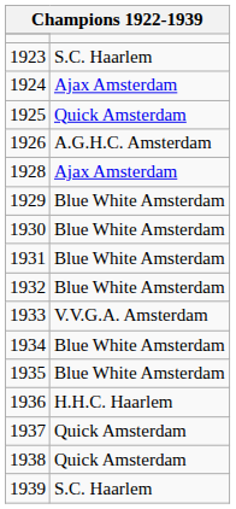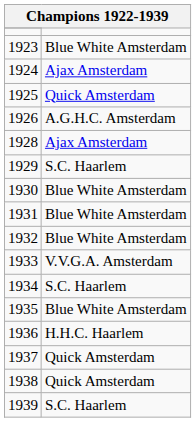 <table class="wikitable collapsible">
 <tr>
 <th colspan="2">Champions 1922-1939</th>
 </tr>
 <tr 2019 cardinals lost>
 </tr>
 <tr>
 <td></td>
 </tr>
 <tr>
 <td>1923</td>
-<td>S.C. Haarlem</td>
+<td>Blue White Amsterdam</td>
 </tr>
 <tr>
 <td>1924</td>
 <td><a href='#'>Ajax Amsterdam</a></td>
 </tr>
 <tr>
 <td>1925</td>
 <td><a href='#'>Quick Amsterdam</a></td>
 </tr>
 <tr>
 <td>1926</td>
 <td>A.G.H.C. Amsterdam</td>
 </tr>
 <tr>
 <td>1928</td>
 <td><a href='#'>Ajax Amsterdam</a></td>
 </tr>
 <tr>
 <td>1929</td>
-<td>Blue White Amsterdam</td>
+<td>S.C. Haarlem</td>
 </tr>
 <tr>
 <td>1930</td>
 <td>Blue White Amsterdam</td>
 </tr>
 <tr>
 <td>1931</td>
 <td>Blue White Amsterdam</td>
 </tr>
 <tr>
 <td>1932</td>
 <td>Blue White Amsterdam</td>
 </tr>
 <tr>
 <td>1933</td>
 <td>V.V.G.A. Amsterdam</td>
 </tr>
 <tr>
 <td>1934</td>
-<td>Blue White Amsterdam</td>
+<td>S.C. Haarlem</td>
 </tr>
 <tr>
 <td>1935</td>
 <td>Blue White Amsterdam</td>
 </tr>
 <tr>
 <td>1936</td>
 <td>H.H.C. Haarlem</td>
 </tr>
 <tr>
 <td>1937</td>
 <td>Quick Amsterdam</td>
 </tr>
 <tr>
 <td>1938</td>
 <td>Quick Amsterdam</td>
 </tr>
 <tr>
 <td>1939</td>
 <td>S.C. Haarlem</td>
 </tr>
 </table>
